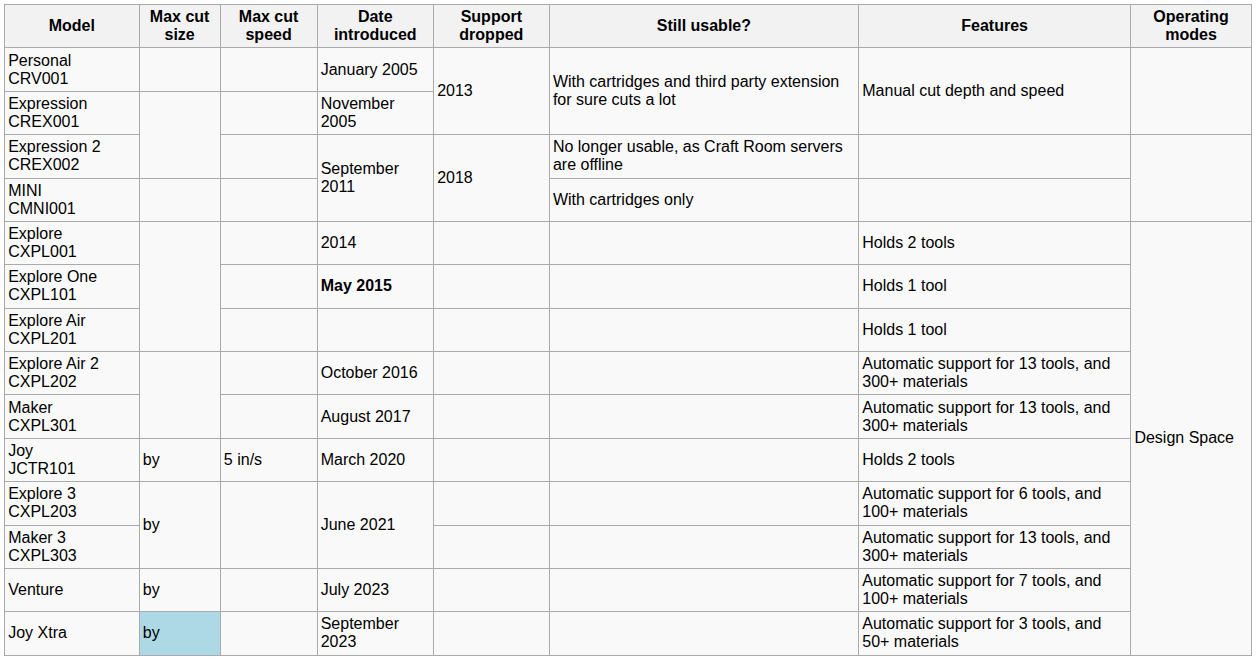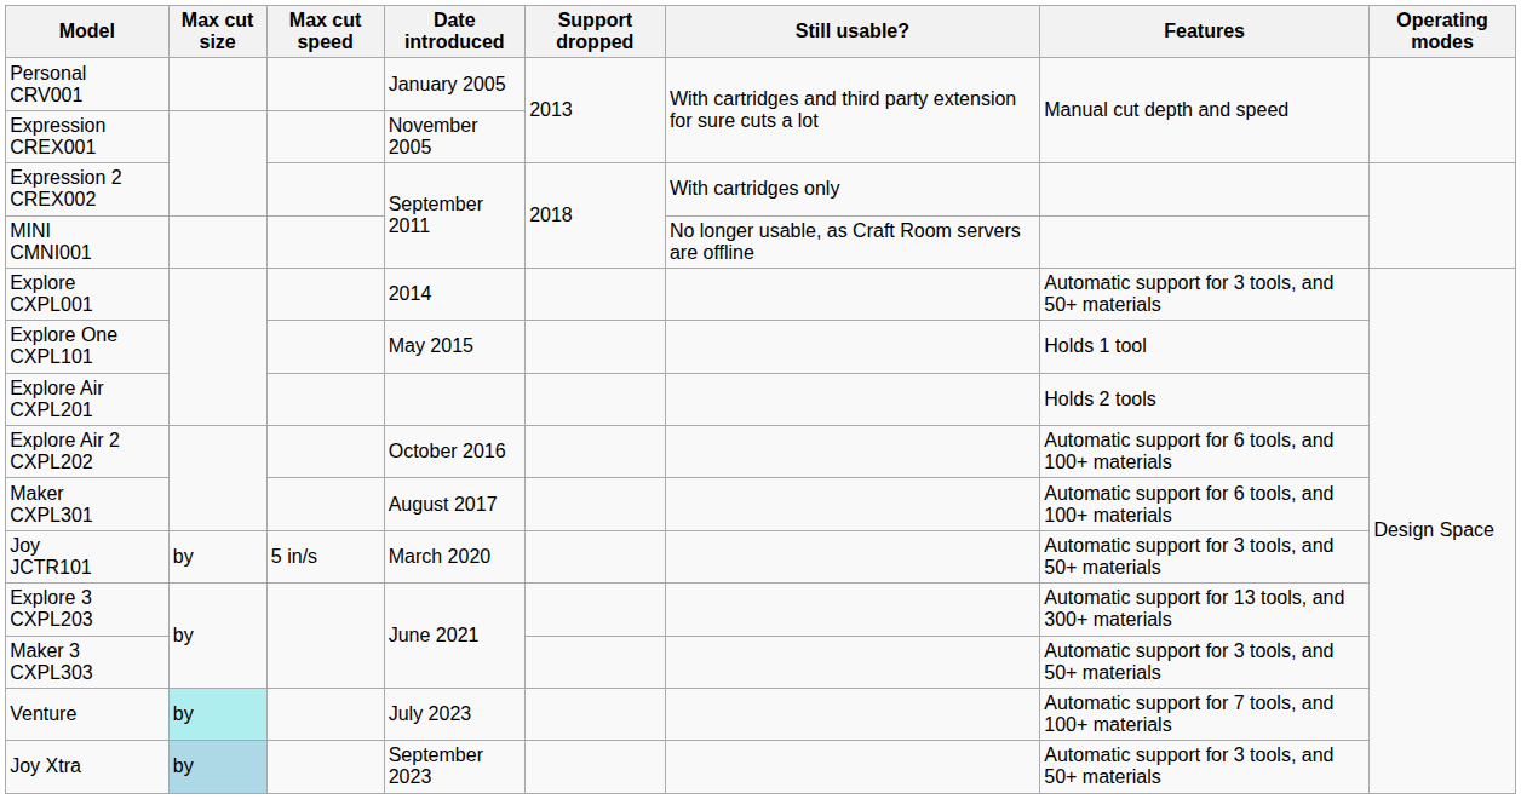 <table class="wikitable">
 <tr>
 <th>Model</th>
 <th>Max cut size</th>
 <th>Max cut speed</th>
 <th>Date introduced</th>
 <th>Support dropped</th>
 <th>Still usable?</th>
 <th>Features</th>
 <th>Operating modes</th>
 </tr>
 <tr>
 <td>Personal<br>CRV001</td>
 <td></td>
 <td></td>
 <td>January 2005</td>
 <td rowspan="2">2013</td>
 <td rowspan="2">With cartridges and third party extension for sure cuts a lot</td>
 <td rowspan="2">Manual cut depth and speed</td>
 <td rowspan="2"></td>
 </tr>
 <tr>
 <td>Expression<br>CREX001</td>
 <td rowspan="2"></td>
 <td></td>
 <td>November 2005</td>
 </tr>
 <tr>
 <td>Expression 2<br>CREX002</td>
 <td></td>
 <td rowspan="2">September 2011</td>
 <td rowspan="2">2018</td>
-<td>No longer usable, as Craft Room servers are offline</td>
+<td>With cartridges only</td>
 <td></td>
 <td rowspan="2"></td>
 </tr>
 <tr>
 <td>MINI<br>CMNI001</td>
 <td></td>
 <td></td>
-<td>With cartridges only</td>
+<td>No longer usable, as Craft Room servers are offline</td>
 <td></td>
 </tr>
 <tr>
 <td>Explore<br>CXPL001</td>
 <td rowspan="3"></td>
 <td></td>
 <td>2014</td>
 <td></td>
 <td></td>
-<td>Holds 2 tools</td>
+<td>Automatic support for 3 tools, and 50+ materials</td>
 <td rowspan="10">Design Space</td>
 </tr>
 <tr>
 <td>Explore One<br>CXPL101</td>
 <td></td>
-<td><strong>May 2015</strong></td>
+<td>May 2015</td>
 <td></td>
 <td></td>
 <td>Holds 1 tool</td>
 </tr>
 <tr>
 <td>Explore Air CXPL201</td>
 <td></td>
 <td></td>
 <td></td>
 <td></td>
-<td>Holds 1 tool</td>
+<td>Holds 2 tools</td>
 </tr>
 <tr>
 <td>Explore Air 2<br>CXPL202</td>
 <td rowspan="2"></td>
 <td></td>
 <td>October 2016</td>
 <td></td>
 <td></td>
-<td>Automatic support for 13 tools, and 300+ materials</td>
+<td>Automatic support for 6 tools, and 100+ materials</td>
 </tr>
 <tr>
 <td>Maker<br>CXPL301</td>
 <td></td>
 <td>August 2017</td>
 <td></td>
 <td></td>
-<td>Automatic support for 13 tools, and 300+ materials</td>
+<td>Automatic support for 6 tools, and 100+ materials</td>
 </tr>
 <tr>
 <td>Joy<br>JCTR101</td>
 <td> by </td>
 <td>5 in/s</td>
 <td>March 2020</td>
 <td></td>
 <td></td>
-<td>Holds 2 tools</td>
+<td>Automatic support for 3 tools, and 50+ materials</td>
 </tr>
 <tr>
 <td>Explore 3<br>CXPL203</td>
 <td rowspan="2"> by </td>
 <td rowspan="2"></td>
 <td rowspan="2">June 2021</td>
 <td></td>
 <td></td>
-<td>Automatic support for 6 tools, and 100+ materials</td>
+<td>Automatic support for 13 tools, and 300+ materials</td>
 </tr>
 <tr>
 <td>Maker 3<br>CXPL303</td>
 <td></td>
 <td></td>
-<td>Automatic support for 13 tools, and 300+ materials</td>
+<td>Automatic support for 3 tools, and 50+ materials</td>
 </tr>
 <tr>
 <td>Venture</td>
-<td> by </td>
+<td style="background: paleturquoise;"> by </td>
 <td></td>
 <td>July 2023</td>
 <td></td>
 <td></td>
 <td>Automatic support for 7 tools, and 100+ materials</td>
 </tr>
 <tr>
 <td>Joy Xtra</td>
 <td style="background: lightblue;"> by </td>
 <td></td>
 <td>September 2023</td>
 <td></td>
 <td></td>
 <td>Automatic support for 3 tools, and 50+ materials</td>
 </tr>
 </table>
